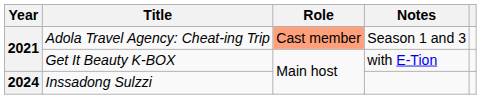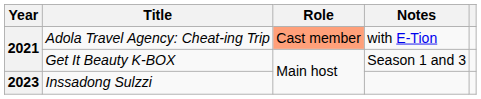 <table class="wikitable plainrowheaders sortable">
 <tr>
 <th scope="col">Year</th>
 <th scope="col">Title</th>
 <th scope="col">Role</th>
 <th scope="col">Notes</th>
 <th scope="col" class="unsortable"></th>
 </tr>
 <tr>
 <th scope="row" rowspan="2">2021</th>
 <td><em>Adola Travel Agency: Cheat-ing Trip</em></td>
 <td style="background: lightsalmon;">Cast member</td>
-<td>Season 1 and 3</td>
+<td>with <a href='#'>E-Tion</a></td>
 <td style="text-align:center"></td>
 </tr>
 <tr>
 <td><em>Get It Beauty K-BOX</em></td>
 <td rowspan="2">Main host</td>
-<td>with <a href='#'>E-Tion</a></td>
+<td>Season 1 and 3</td>
 <td style="text-align:center"></td>
 </tr>
 <tr>
-<th scope="row">2024</th>
+<th scope="row">2023</th>
 <td><em>Inssadong Sulzzi</em></td>
 <td></td>
 <td style="text-align:center"></td>
 </tr>
 </table>
